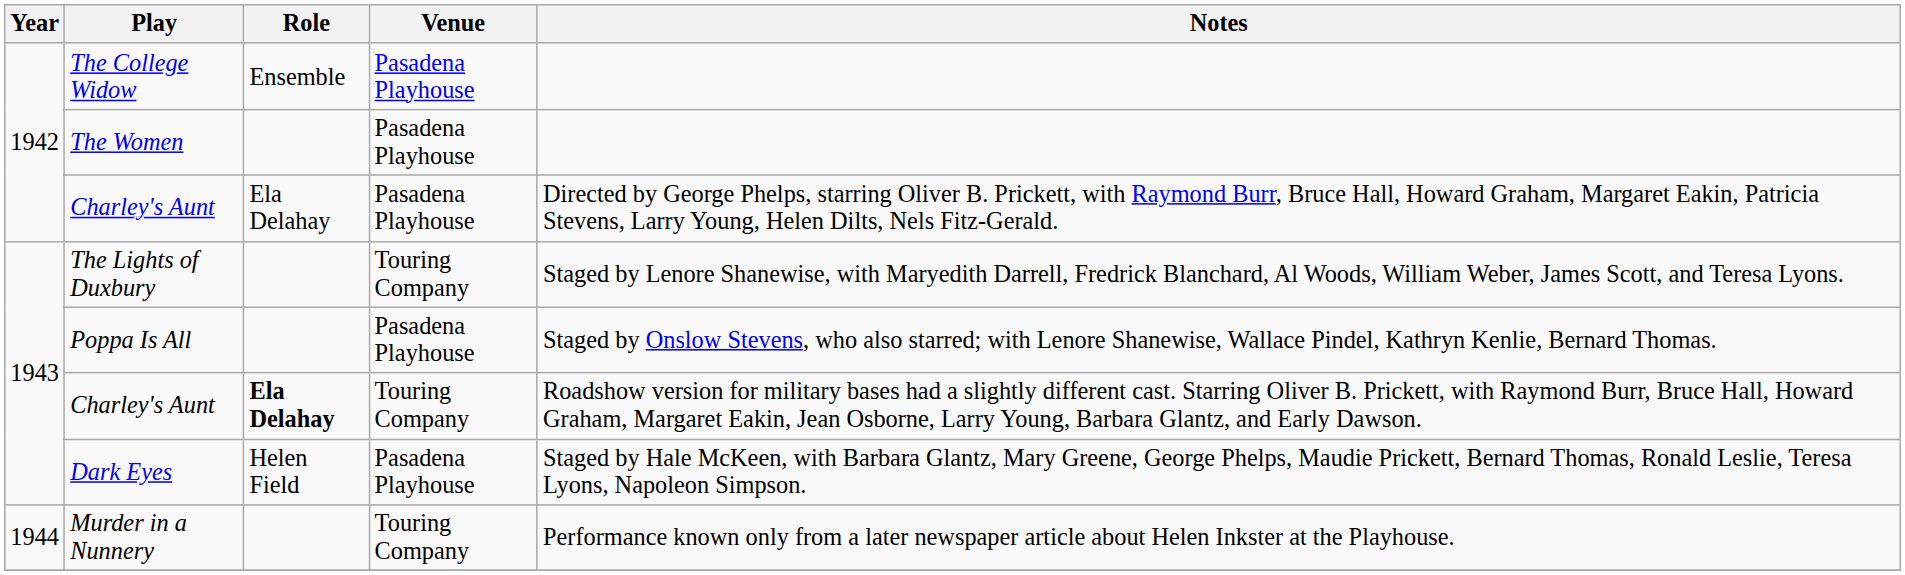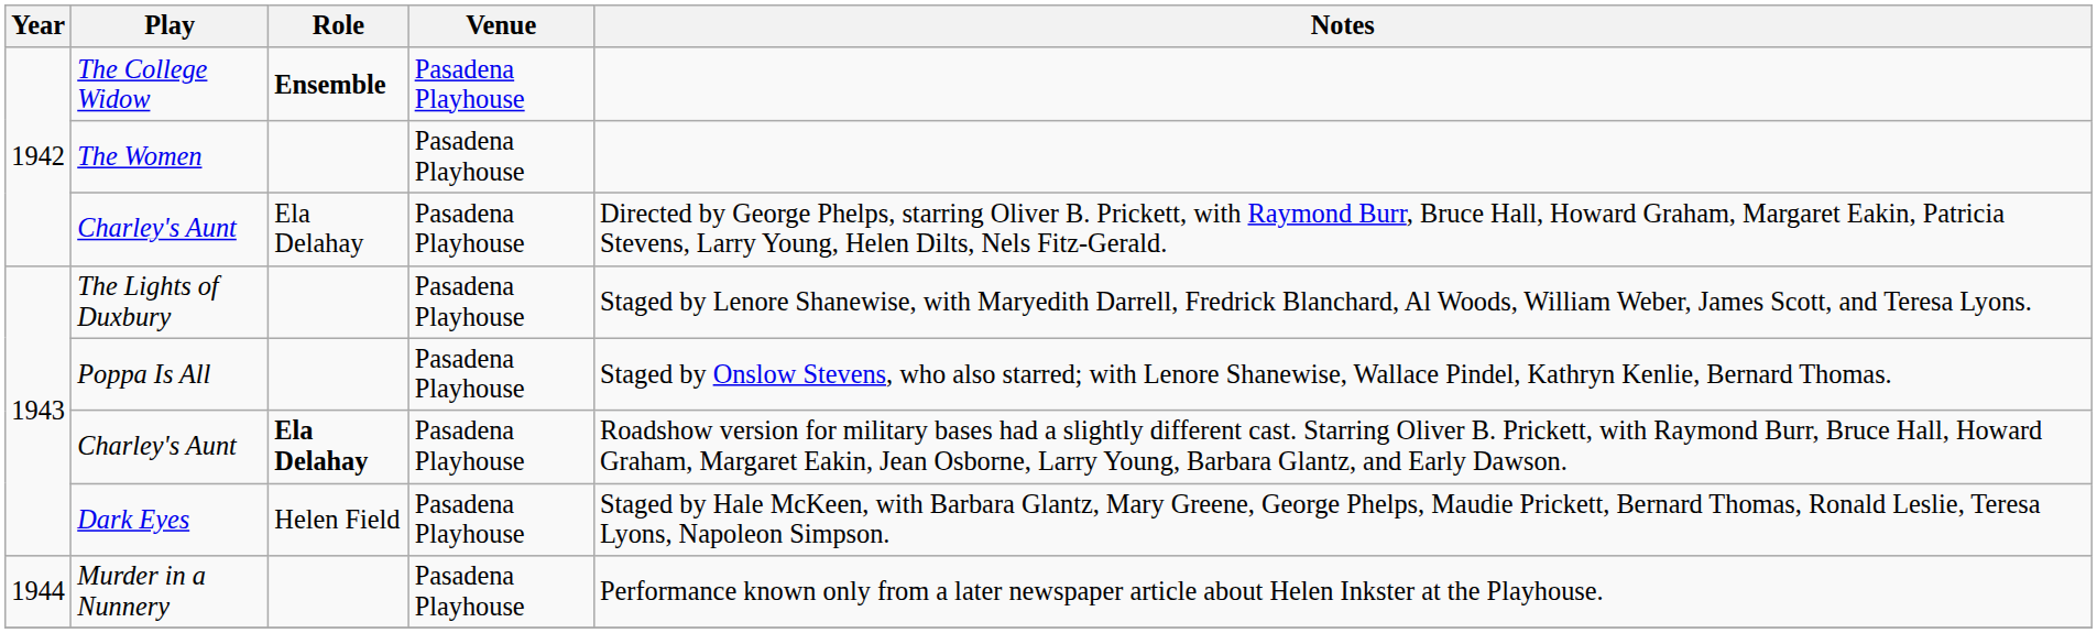 <table class="wikitable sortable plainrowheaders">
 <tr>
 <th scope="col">Year</th>
 <th scope="col">Play</th>
 <th scope="col">Role</th>
 <th scope="col">Venue</th>
 <th scope="col">Notes</th>
 </tr>
 <tr>
 <td rowspan=3>1942</td>
 <td><em><a href='#'>The College Widow</a></em></td>
-<td>Ensemble</td>
+<td><strong>Ensemble</strong></td>
 <td><a href='#'>Pasadena Playhouse</a></td>
 <td></td>
 </tr>
 <tr>
 <td><em><a href='#'>The Women</a></em></td>
 <td></td>
 <td>Pasadena Playhouse</td>
 <td></td>
 </tr>
 <tr>
 <td><em><a href='#'>Charley's Aunt</a></em></td>
 <td>Ela Delahay</td>
 <td>Pasadena Playhouse</td>
 <td>Directed by George Phelps, starring Oliver B. Prickett, with <a href='#'>Raymond Burr</a>, Bruce Hall, Howard Graham, Margaret Eakin, Patricia Stevens, Larry Young, Helen Dilts, Nels Fitz-Gerald.</td>
 </tr>
 <tr>
 <td rowspan=4>1943</td>
 <td><em>The Lights of Duxbury</em></td>
 <td></td>
-<td>Touring Company</td>
+<td>Pasadena Playhouse</td>
 <td>Staged by Lenore Shanewise, with Maryedith Darrell, Fredrick Blanchard, Al Woods, William Weber, James Scott, and Teresa Lyons.</td>
 </tr>
 <tr>
 <td><em>Poppa Is All</em></td>
 <td></td>
 <td>Pasadena Playhouse</td>
 <td>Staged by <a href='#'>Onslow Stevens</a>, who also starred; with Lenore Shanewise, Wallace Pindel, Kathryn Kenlie, Bernard Thomas.</td>
 </tr>
 <tr>
 <td><em>Charley's Aunt</em></td>
 <td><strong>Ela Delahay</strong></td>
-<td>Touring Company</td>
+<td>Pasadena Playhouse</td>
 <td>Roadshow version for military bases had a slightly different cast. Starring Oliver B. Prickett, with Raymond Burr, Bruce Hall, Howard Graham, Margaret Eakin, Jean Osborne, Larry Young, Barbara Glantz, and Early Dawson.</td>
 </tr>
 <tr>
 <td><em><a href='#'>Dark Eyes</a></em></td>
 <td>Helen Field</td>
 <td>Pasadena Playhouse</td>
 <td>Staged by Hale McKeen, with Barbara Glantz, Mary Greene, George Phelps, Maudie Prickett, Bernard Thomas, Ronald Leslie, Teresa Lyons, Napoleon Simpson.</td>
 </tr>
 <tr>
 <td>1944</td>
 <td><em>Murder in a Nunnery</em></td>
 <td></td>
-<td>Touring Company</td>
+<td>Pasadena Playhouse</td>
 <td>Performance known only from a later newspaper article about Helen Inkster at the Playhouse.</td>
 </tr>
 <tr>
 </tr>
 </table>
